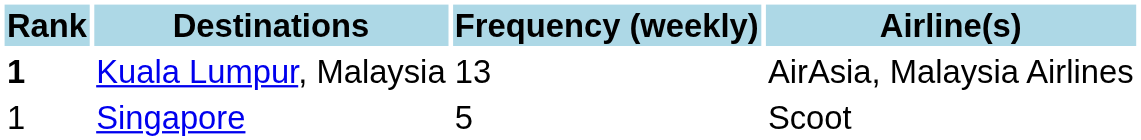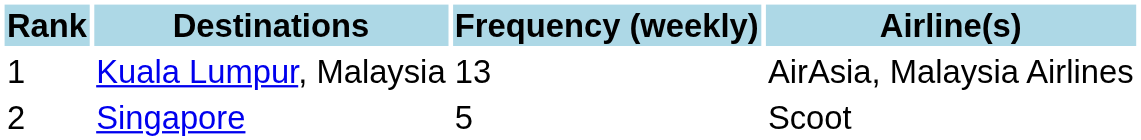 <table class="sortable" style="font-size:89%; align=center;">
 <tr style="background:lightblue;">
 <th>Rank</th>
 <th>Destinations</th>
 <th>Frequency (weekly)</th>
 <th>Airline(s)</th>
 </tr>
 <tr>
-<td><strong>1</strong></td>
+<td>1</td>
 <td> <a href='#'>Kuala Lumpur</a>, Malaysia</td>
 <td>13</td>
 <td>AirAsia, Malaysia Airlines</td>
 </tr>
 <tr>
-<td>1</td>
+<td>2</td>
 <td> <a href='#'>Singapore</a></td>
 <td>5</td>
 <td>Scoot</td>
 </tr>
 <tr>
 </tr>
 </table>
